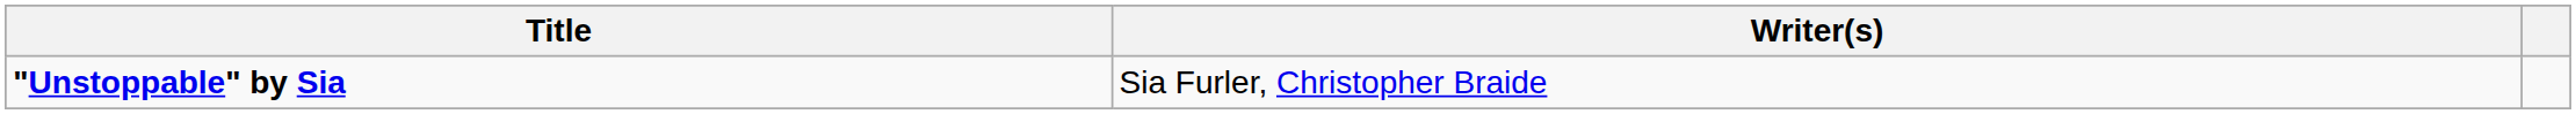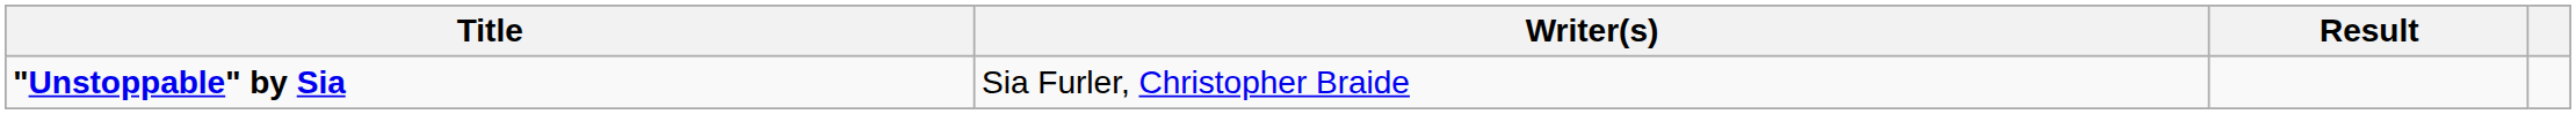 <table class="wikitable" width=100%>
 <tr>
 <th scope="col">Title</th>
 <th scope="col">Writer(s)</th>
+<th scope="col">Result</th>
 <th scope="col"></th>
 </tr>
 <tr>
 <td><strong>"<a href='#'>Unstoppable</a>" by <a href='#'>Sia</a></strong></td>
 <td>Sia Furler, <a href='#'>Christopher Braide</a></td>
 <td></td>
+<td></td>
 </tr>
 </table>
